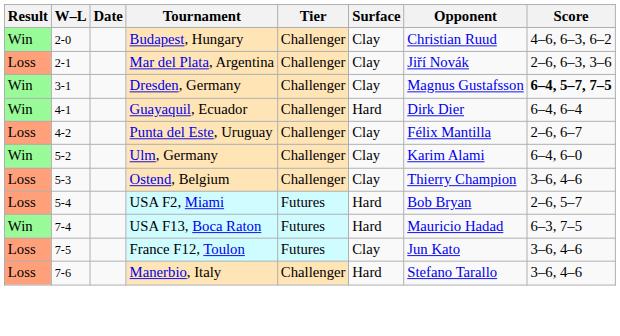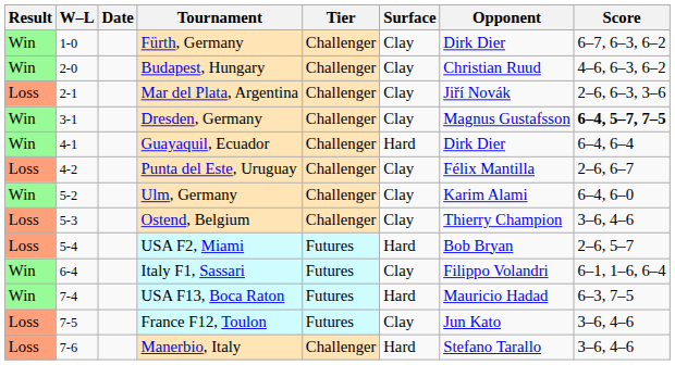 <table class="sortable wikitable">
 <tr>
 <th>Result</th>
 <th class="unsortable">W–L</th>
 <th>Date</th>
 <th>Tournament</th>
 <th>Tier</th>
 <th>Surface</th>
 <th>Opponent</th>
 <th class="unsortable">Score</th>
+</tr>
+<tr>
+<td style="background:#98fb98;">Win</td>
+<td><small>1-0</small></td>
+<td></td>
+<td style="background:moccasin;"><a href='#'>Fürth</a>, Germany</td>
+<td style="background:moccasin;">Challenger</td>
+<td>Clay</td>
+<td> <a href='#'>Dirk Dier</a></td>
+<td>6–7, 6–3, 6–2</td>
 </tr>
 <tr>
 <td style="background:#98fb98;">Win</td>
 <td><small>2-0</small></td>
 <td></td>
 <td style="background:moccasin;"><a href='#'>Budapest</a>, Hungary</td>
 <td style="background:moccasin;">Challenger</td>
 <td>Clay</td>
 <td> <a href='#'>Christian Ruud</a></td>
 <td>4–6, 6–3, 6–2</td>
 </tr>
 <tr>
 <td style="background:#ffa07a;">Loss</td>
 <td><small>2-1</small></td>
 <td></td>
 <td style="background:moccasin;"><a href='#'>Mar del Plata</a>, Argentina</td>
 <td style="background:moccasin;">Challenger</td>
 <td>Clay</td>
 <td> <a href='#'>Jiří Novák</a></td>
 <td>2–6, 6–3, 3–6</td>
 </tr>
 <tr>
 <td style="background:#98fb98;">Win</td>
 <td><small>3-1</small></td>
 <td></td>
 <td style="background:moccasin;"><a href='#'>Dresden</a>, Germany</td>
 <td style="background:moccasin;">Challenger</td>
 <td>Clay</td>
 <td> <a href='#'>Magnus Gustafsson</a></td>
 <td><strong>6–4, 5–7, 7–5</strong></td>
 </tr>
 <tr>
 <td style="background:#98fb98;">Win</td>
 <td><small>4-1</small></td>
 <td></td>
 <td style="background:moccasin;"><a href='#'>Guayaquil</a>, Ecuador</td>
 <td style="background:moccasin;">Challenger</td>
 <td>Hard</td>
 <td> <a href='#'>Dirk Dier</a></td>
 <td>6–4, 6–4</td>
 </tr>
 <tr>
 <td style="background:#ffa07a;">Loss</td>
 <td><small>4-2</small></td>
 <td></td>
 <td style="background:moccasin;"><a href='#'>Punta del Este</a>, Uruguay</td>
 <td style="background:moccasin;">Challenger</td>
 <td>Clay</td>
 <td> <a href='#'>Félix Mantilla</a></td>
 <td>2–6, 6–7</td>
 </tr>
 <tr>
 <td style="background:#98fb98;">Win</td>
 <td><small>5-2</small></td>
 <td></td>
 <td style="background:moccasin;"><a href='#'>Ulm</a>, Germany</td>
 <td style="background:moccasin;">Challenger</td>
 <td>Clay</td>
 <td> <a href='#'>Karim Alami</a></td>
 <td>6–4, 6–0</td>
 </tr>
 <tr>
 <td style="background:#ffa07a;">Loss</td>
 <td><small>5-3</small></td>
 <td></td>
 <td style="background:moccasin;"><a href='#'>Ostend</a>, Belgium</td>
 <td style="background:moccasin;">Challenger</td>
 <td>Clay</td>
 <td> <a href='#'>Thierry Champion</a></td>
 <td>3–6, 4–6</td>
 </tr>
 <tr>
 <td style="background:#ffa07a;">Loss</td>
 <td><small>5-4</small></td>
 <td></td>
 <td style="background:#cffcff;">USA F2, <a href='#'>Miami</a></td>
 <td style="background:#cffcff;">Futures</td>
 <td>Hard</td>
 <td> <a href='#'>Bob Bryan</a></td>
 <td>2–6, 5–7</td>
 </tr>
 <tr>
 <td style="background:#98fb98;">Win</td>
+<td><small>6-4</small></td>
+<td></td>
+<td style="background:#cffcff;">Italy F1, <a href='#'>Sassari</a></td>
+<td style="background:#cffcff;">Futures</td>
+<td>Clay</td>
+<td> <a href='#'>Filippo Volandri</a></td>
+<td>6–1, 1–6, 6–4</td>
+</tr>
+<tr>
+<td style="background:#98fb98;">Win</td>
 <td><small>7-4</small></td>
 <td></td>
 <td style="background:#cffcff;">USA F13, <a href='#'>Boca Raton</a></td>
 <td style="background:#cffcff;">Futures</td>
 <td>Hard</td>
 <td> <a href='#'>Mauricio Hadad</a></td>
 <td>6–3, 7–5</td>
 </tr>
 <tr>
 <td style="background:#ffa07a;">Loss</td>
 <td><small>7-5</small></td>
 <td></td>
 <td style="background:#cffcff;">France F12, <a href='#'>Toulon</a></td>
 <td style="background:#cffcff;">Futures</td>
 <td>Clay</td>
 <td> <a href='#'>Jun Kato</a></td>
 <td>3–6, 4–6</td>
 </tr>
 <tr>
 <td style="background:#ffa07a;">Loss</td>
 <td><small>7-6</small></td>
 <td></td>
 <td style="background:moccasin;"><a href='#'>Manerbio</a>, Italy</td>
 <td style="background:moccasin;">Challenger</td>
 <td>Hard</td>
 <td> <a href='#'>Stefano Tarallo</a></td>
 <td>3–6, 4–6</td>
 </tr>
 </table>
